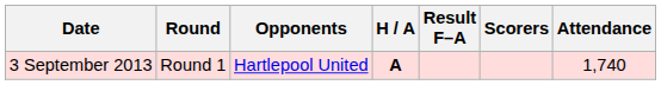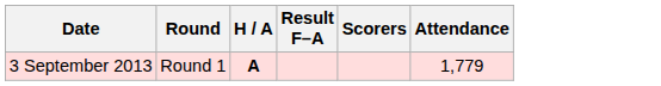 <table class="wikitable" style="text-align:center">
 <tr>
 <th>Date</th>
 <th>Round</th>
-<th>Opponents</th>
 <th>H / A</th>
 <th>Result<br>F–A</th>
 <th>Scorers</th>
 <th>Attendance</th>
 </tr>
 <tr bgcolor="#ffdddd">
 <td>3 September 2013</td>
 <td>Round 1</td>
-<td><a href='#'>Hartlepool United</a></td>
 <td><strong>A</strong></td>
 <td></td>
 <td></td>
-<td>1,740</td>
+<td>1,779</td>
 </tr>
 </table>
